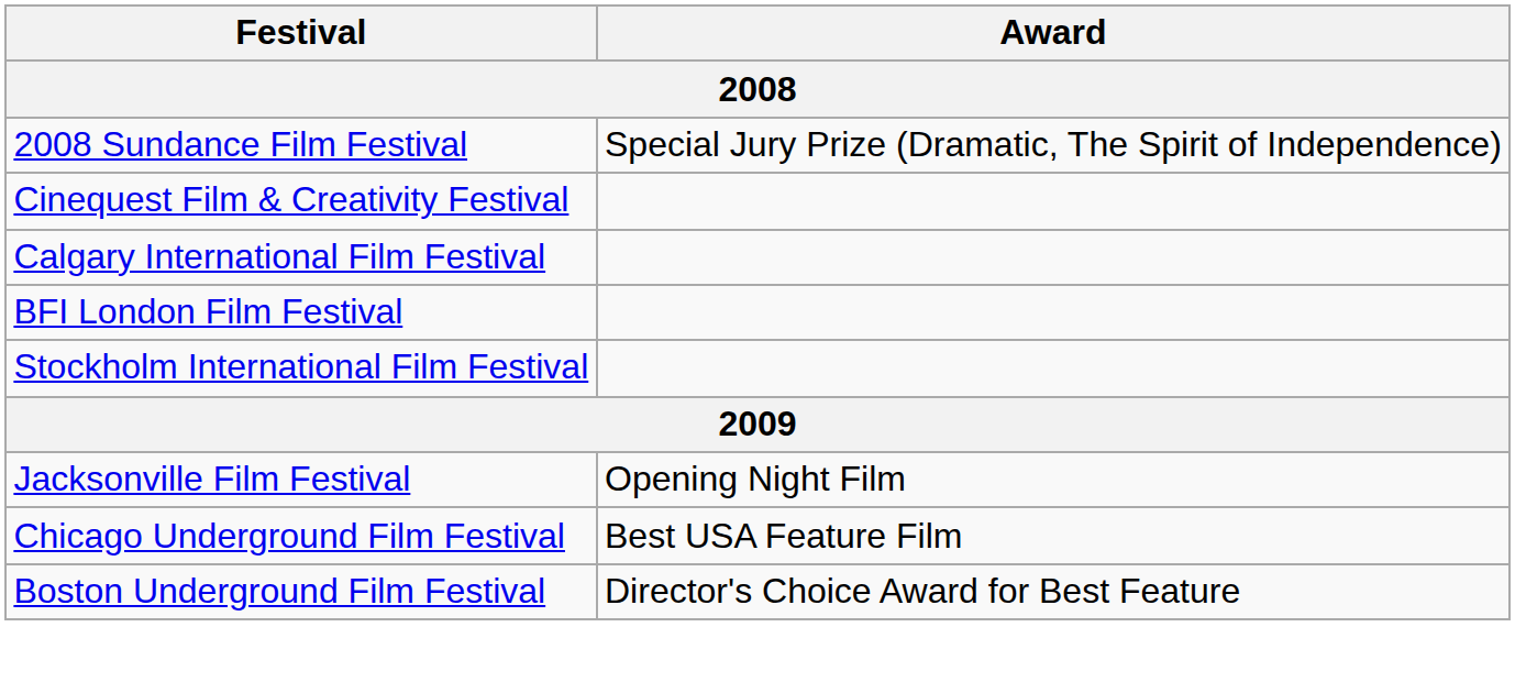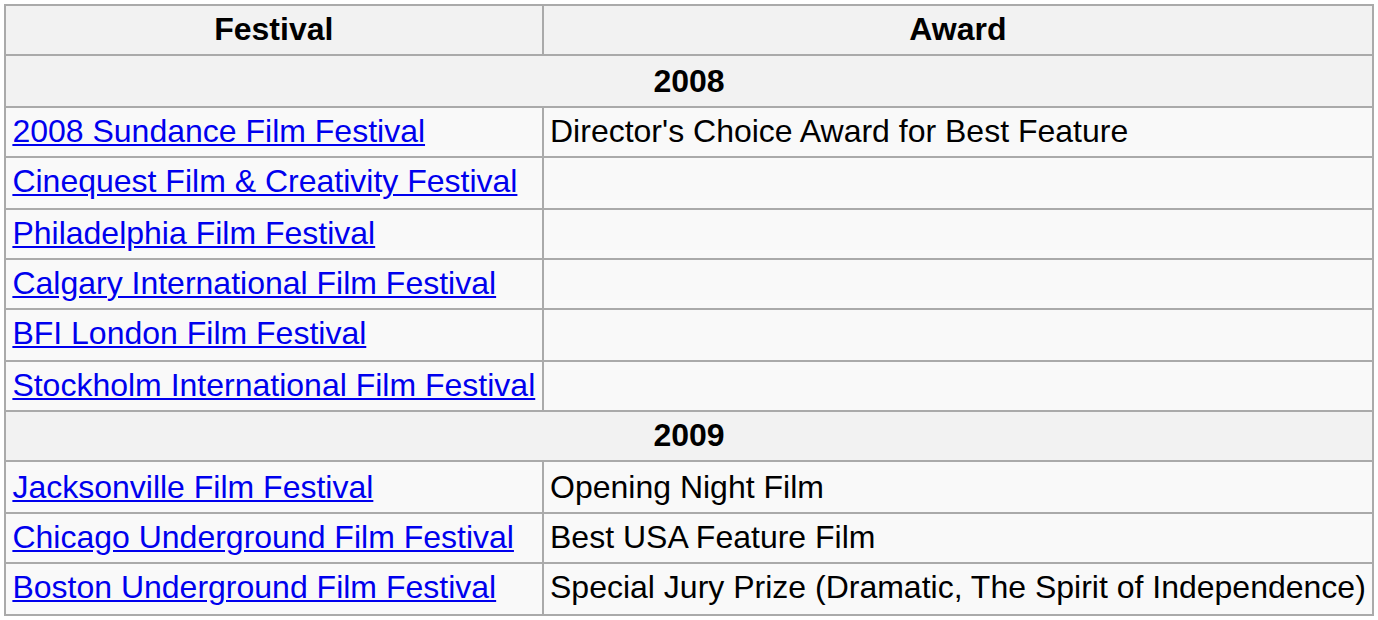 <table class="wikitable">
 <tr>
 <th>Festival</th>
 <th>Award</th>
 </tr>
 <tr>
 <th colspan="2">2008</th>
 </tr>
 <tr>
 <td><a href='#'>2008 Sundance Film Festival</a></td>
-<td>Special Jury Prize (Dramatic, The Spirit of Independence)</td>
+<td>Director's Choice Award for Best Feature</td>
 </tr>
 <tr>
 <td><a href='#'>Cinequest Film & Creativity Festival</a></td>
+<td></td>
+</tr>
+<tr>
+<td><a href='#'>Philadelphia Film Festival</a></td>
 <td></td>
 </tr>
 <tr>
 <td><a href='#'>Calgary International Film Festival</a></td>
 <td></td>
 </tr>
 <tr>
 <td><a href='#'>BFI London Film Festival</a></td>
 <td></td>
 </tr>
 <tr>
 <td><a href='#'>Stockholm International Film Festival</a></td>
 <td></td>
 </tr>
 <tr>
 <th colspan="2">2009</th>
 </tr>
 <tr>
 <td><a href='#'>Jacksonville Film Festival</a></td>
 <td>Opening Night Film</td>
 </tr>
 <tr>
 <td><a href='#'>Chicago Underground Film Festival</a></td>
 <td>Best USA Feature Film</td>
 </tr>
 <tr>
 <td><a href='#'>Boston Underground Film Festival</a></td>
-<td>Director's Choice Award for Best Feature</td>
+<td>Special Jury Prize (Dramatic, The Spirit of Independence)</td>
 </tr>
 </table>
